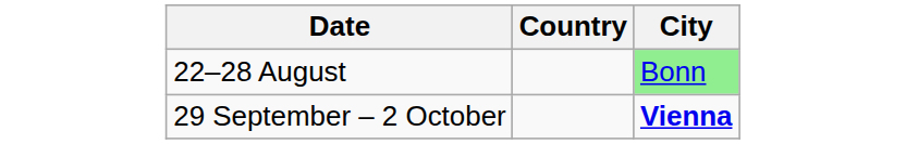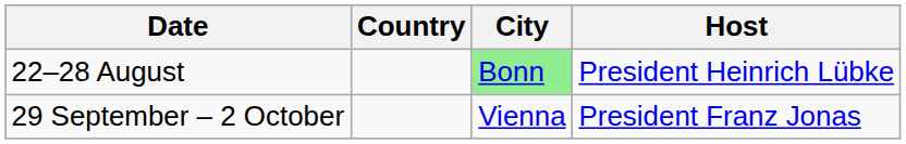 <table class="wikitable sortable" border="1" style="margin: 1em auto 1em auto">
 <tr>
 <th>Date</th>
 <th>Country</th>
 <th>City</th>
+<th>Host</th>
 </tr>
 <tr>
 <td>22–28 August</td>
 <td></td>
 <td style="background: lightgreen;"><a href='#'>Bonn</a></td>
+<td><a href='#'>President Heinrich Lübke</a></td>
 </tr>
 <tr>
 <td>29 September – 2 October</td>
 <td></td>
-<td><strong><a href='#'>Vienna</a></strong></td>
+<td><a href='#'>Vienna</a></td>
+<td><a href='#'>President Franz Jonas</a></td>
 </tr>
 </table>
